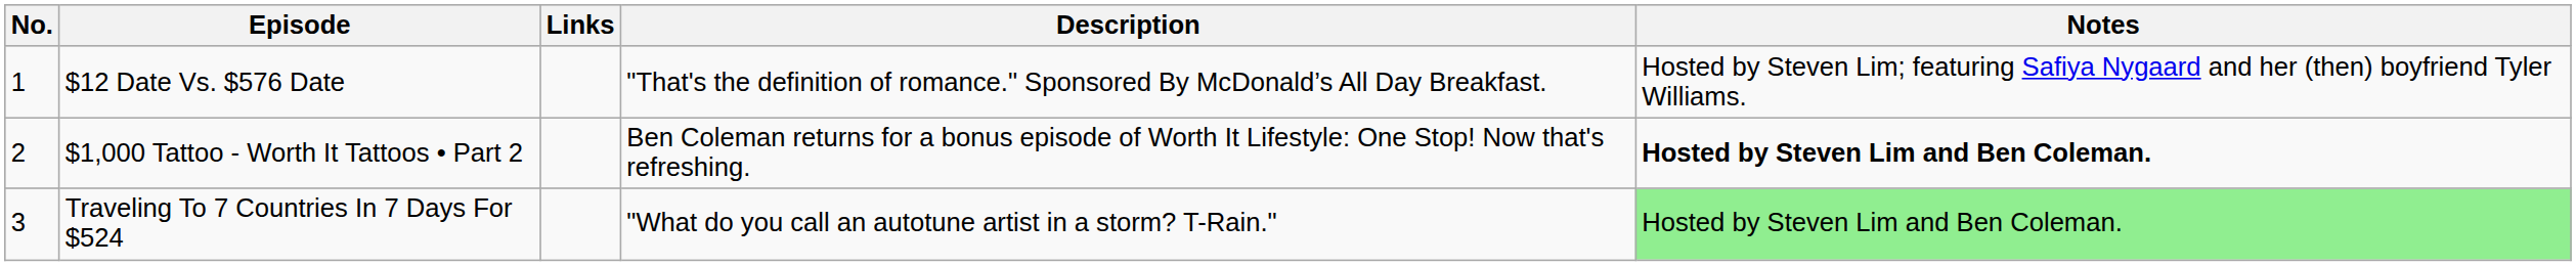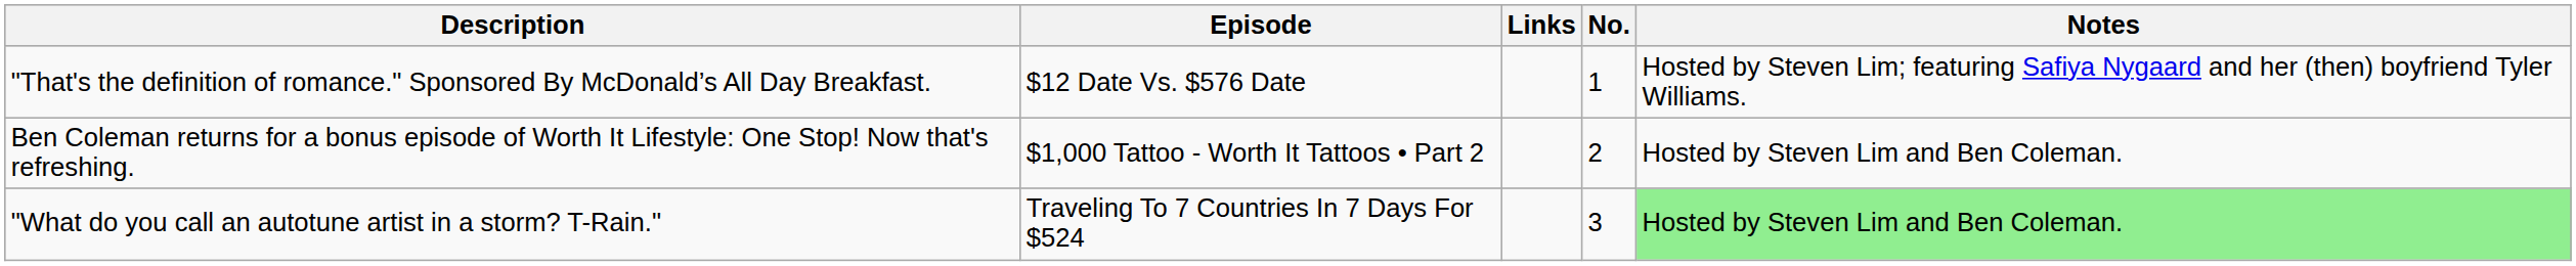 <table class="wikitable">
 <tr>
-<th>No.</th>
+<th>Description</th>
 <th>Episode</th>
 <th>Links</th>
-<th>Description</th>
+<th>No.</th>
 <th>Notes</th>
 </tr>
 <tr>
-<td>1</td>
+<td>"That's the definition of romance." Sponsored By McDonald’s All Day Breakfast.</td>
 <td>$12 Date Vs. $576 Date</td>
 <td></td>
-<td>"That's the definition of romance." Sponsored By McDonald’s All Day Breakfast.</td>
+<td>1</td>
 <td>Hosted by Steven Lim; featuring <a href='#'>Safiya Nygaard</a> and her (then) boyfriend Tyler Williams.</td>
 </tr>
 <tr>
-<td>2</td>
+<td>Ben Coleman returns for a bonus episode of Worth It Lifestyle: One Stop! Now that's refreshing.</td>
 <td>$1,000 Tattoo - Worth It Tattoos • Part 2</td>
 <td></td>
-<td>Ben Coleman returns for a bonus episode of Worth It Lifestyle: One Stop! Now that's refreshing.</td>
-<td><strong>Hosted by Steven Lim and Ben Coleman.</strong></td>
+<td>2</td>
+<td>Hosted by Steven Lim and Ben Coleman.</td>
 </tr>
 <tr>
-<td>3</td>
+<td>"What do you call an autotune artist in a storm? T-Rain."</td>
 <td>Traveling To 7 Countries In 7 Days For $524</td>
 <td></td>
-<td>"What do you call an autotune artist in a storm? T-Rain."</td>
+<td>3</td>
 <td style="background: lightgreen;">Hosted by Steven Lim and Ben Coleman.</td>
 </tr>
 </table>
